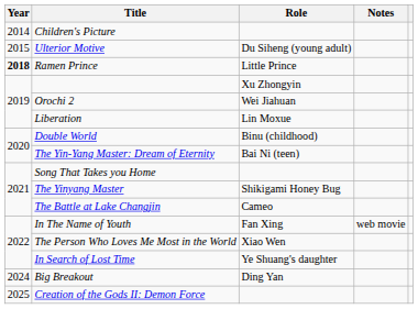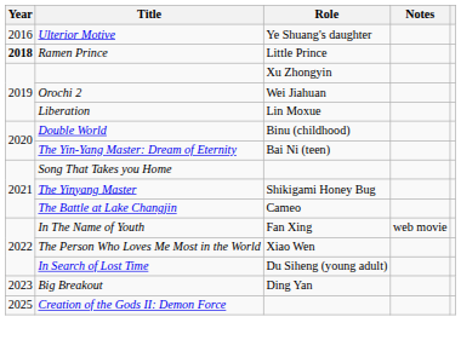 <table class="wikitable plainrowheaders sortable">
 <tr>
 <th>Year</th>
 <th>Title</th>
 <th>Role</th>
 <th class="unsortable">Notes</th>
 <th class="unsortable"></th>
 </tr>
 <tr>
-<td>2014</td>
-<td><em>Children's Picture</em></td>
-<td></td>
-<td></td>
-<td></td>
-</tr>
-<tr>
-<td>2015</td>
+<td>2016</td>
 <td><em><a href='#'>Ulterior Motive</a></em></td>
-<td>Du Siheng (young adult)</td>
+<td>Ye Shuang's daughter</td>
 <td></td>
 <td></td>
 </tr>
 <tr>
 <td><strong>2018</strong></td>
 <td><em>Ramen Prince</em></td>
 <td>Little Prince</td>
 <td></td>
 <td></td>
 </tr>
 <tr>
 <td rowspan="3">2019</td>
 <td><em></em></td>
 <td>Xu Zhongyin</td>
 <td></td>
 <td></td>
 </tr>
 <tr>
 <td><em>Orochi 2</em></td>
 <td>Wei Jiahuan</td>
 <td></td>
 <td></td>
 </tr>
 <tr>
 <td><em>Liberation</em></td>
 <td>Lin Moxue</td>
 <td></td>
 <td></td>
 </tr>
 <tr>
 <td rowspan="2">2020</td>
 <td><em><a href='#'>Double World</a></em></td>
 <td>Binu (childhood)</td>
 <td></td>
 <td></td>
 </tr>
 <tr>
 <td><em><a href='#'>The Yin-Yang Master: Dream of Eternity</a></em></td>
 <td>Bai Ni (teen)</td>
 <td></td>
 <td></td>
 </tr>
 <tr>
 <td rowspan="3">2021</td>
 <td><em>Song That Takes you Home</em></td>
 <td></td>
 <td></td>
 <td></td>
 </tr>
 <tr>
 <td><em><a href='#'>The Yinyang Master</a></em></td>
 <td>Shikigami Honey Bug</td>
 <td></td>
 <td></td>
 </tr>
 <tr>
 <td><em><a href='#'>The Battle at Lake Changjin</a></em></td>
 <td>Cameo</td>
 <td></td>
 <td></td>
 </tr>
 <tr>
 <td rowspan="3">2022</td>
 <td><em>In The Name of Youth</em></td>
 <td>Fan Xing</td>
 <td>web movie</td>
 <td></td>
 </tr>
 <tr>
 <td><em>The Person Who Loves Me Most in the World</em></td>
 <td>Xiao Wen</td>
 <td></td>
 <td></td>
 </tr>
 <tr>
 <td><em><a href='#'>In Search of Lost Time</a></em></td>
-<td>Ye Shuang's daughter</td>
+<td>Du Siheng (young adult)</td>
 <td></td>
 <td></td>
 </tr>
 <tr>
-<td>2024</td>
+<td>2023</td>
 <td><em>Big Breakout</em></td>
 <td>Ding Yan</td>
 <td></td>
 <td></td>
 </tr>
 <tr>
 <td>2025</td>
 <td><em><a href='#'>Creation of the Gods II: Demon Force</a></em></td>
 <td></td>
 <td></td>
 <td></td>
 </tr>
 </table>
